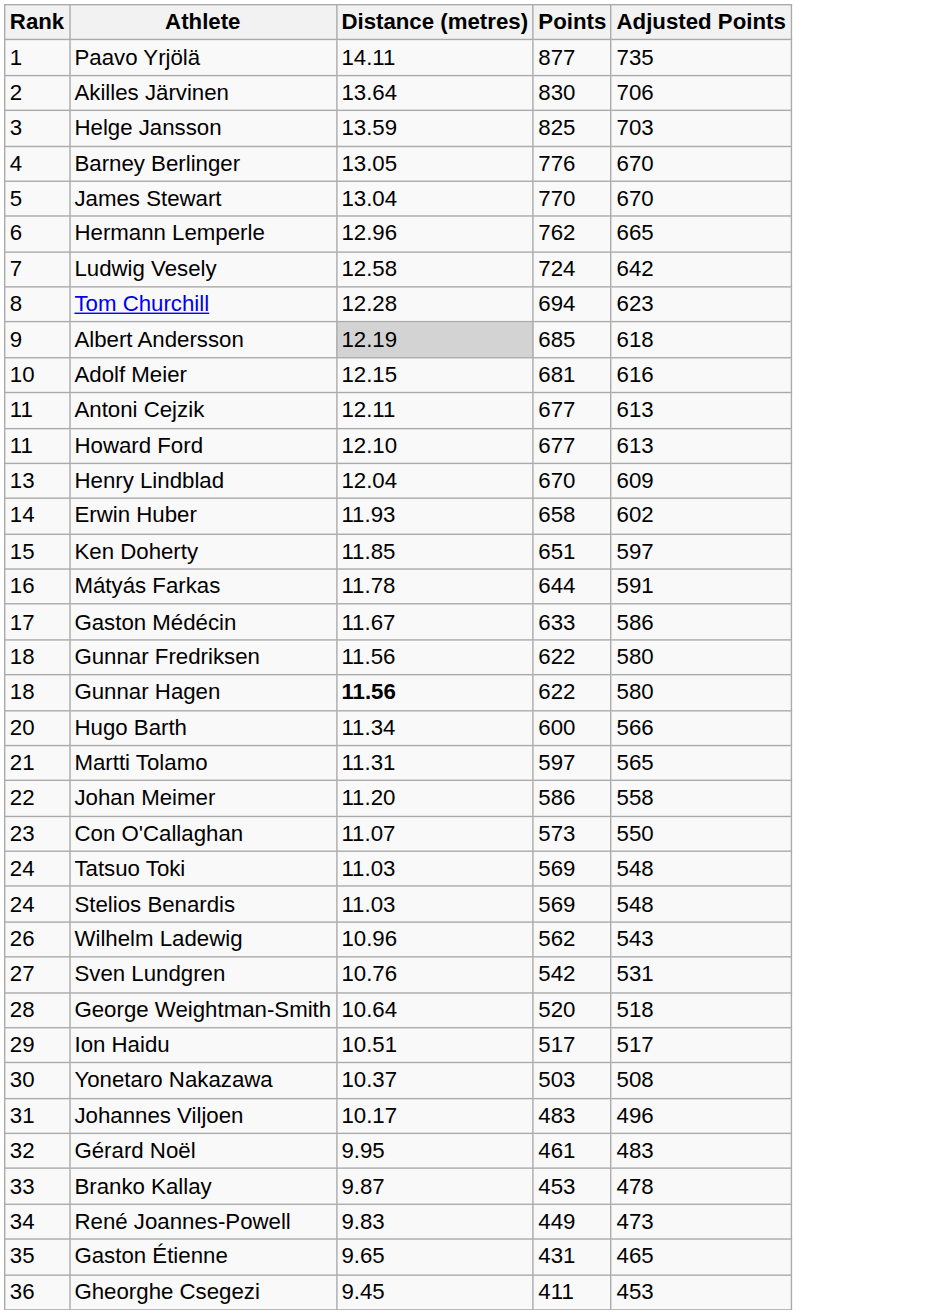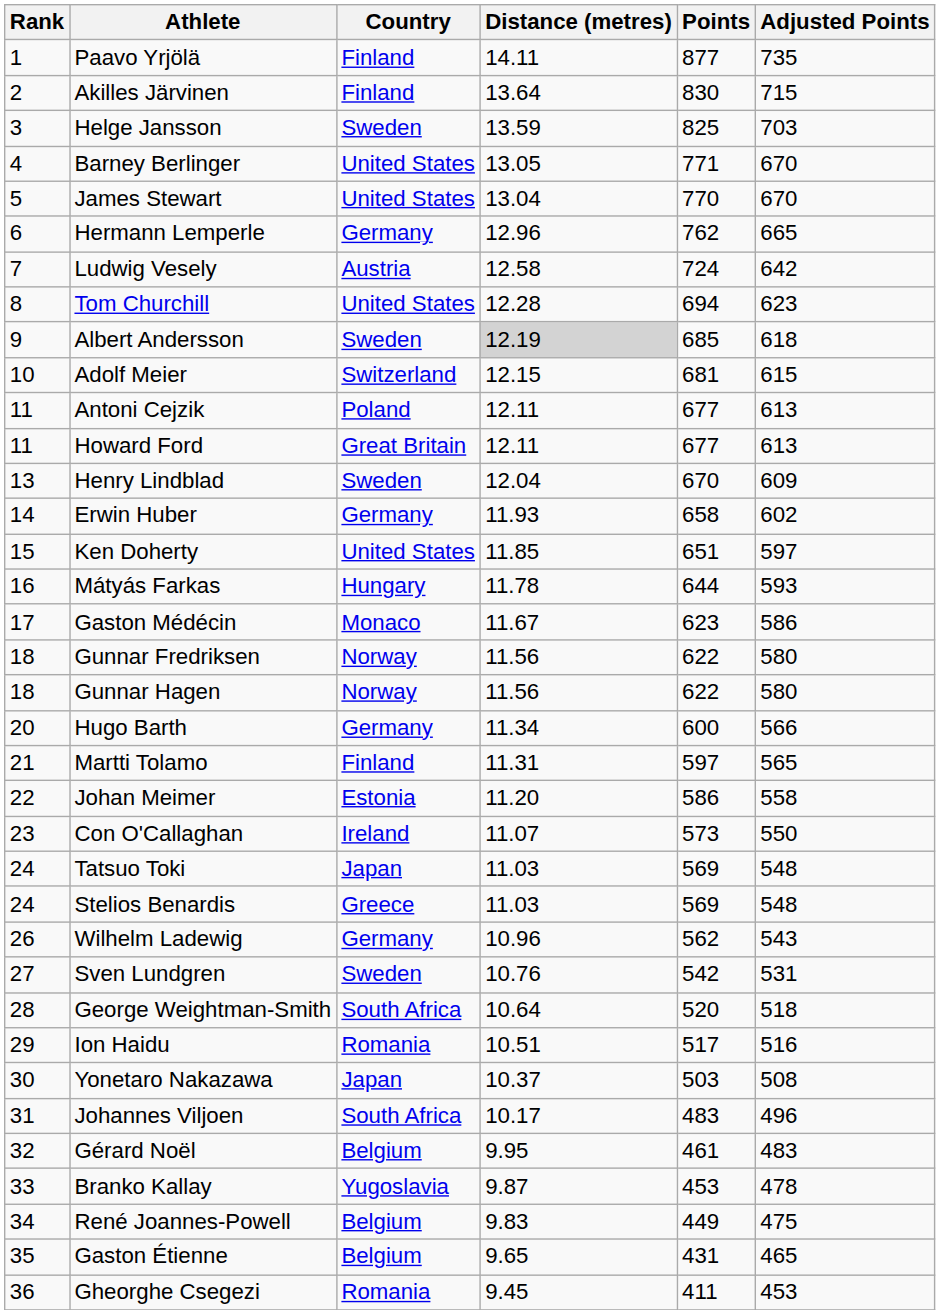 <table class="wikitable">
 <tr>
 <th>Rank</th>
 <th>Athlete</th>
+<th>Country</th>
 <th>Distance (metres)</th>
 <th>Points</th>
 <th>Adjusted Points</th>
 </tr>
 <tr>
 <td>1</td>
 <td>Paavo Yrjölä</td>
+<td><a href='#'>Finland</a></td>
 <td>14.11</td>
 <td>877</td>
 <td>735</td>
 </tr>
 <tr>
 <td>2</td>
 <td>Akilles Järvinen</td>
+<td><a href='#'>Finland</a></td>
 <td>13.64</td>
 <td>830</td>
-<td>706</td>
+<td>715</td>
 </tr>
 <tr>
 <td>3</td>
 <td>Helge Jansson</td>
+<td><a href='#'>Sweden</a></td>
 <td>13.59</td>
 <td>825</td>
 <td>703</td>
 </tr>
 <tr>
 <td>4</td>
 <td>Barney Berlinger</td>
+<td><a href='#'>United States</a></td>
 <td>13.05</td>
-<td>776</td>
+<td>771</td>
 <td>670</td>
 </tr>
 <tr>
 <td>5</td>
 <td>James Stewart</td>
+<td><a href='#'>United States</a></td>
 <td>13.04</td>
 <td>770</td>
 <td>670</td>
 </tr>
 <tr>
 <td>6</td>
 <td>Hermann Lemperle</td>
+<td><a href='#'>Germany</a></td>
 <td>12.96</td>
 <td>762</td>
 <td>665</td>
 </tr>
 <tr>
 <td>7</td>
 <td>Ludwig Vesely</td>
+<td><a href='#'>Austria</a></td>
 <td>12.58</td>
 <td>724</td>
 <td>642</td>
 </tr>
 <tr>
 <td>8</td>
 <td><a href='#'>Tom Churchill</a></td>
+<td><a href='#'>United States</a></td>
 <td>12.28</td>
 <td>694</td>
 <td>623</td>
 </tr>
 <tr>
 <td>9</td>
 <td>Albert Andersson</td>
+<td><a href='#'>Sweden</a></td>
 <td style="background: lightgrey;">12.19</td>
 <td>685</td>
 <td>618</td>
 </tr>
 <tr>
 <td>10</td>
 <td>Adolf Meier</td>
+<td><a href='#'>Switzerland</a></td>
 <td>12.15</td>
 <td>681</td>
-<td>616</td>
+<td>615</td>
 </tr>
 <tr>
 <td>11</td>
 <td>Antoni Cejzik</td>
+<td><a href='#'>Poland</a></td>
 <td>12.11</td>
 <td>677</td>
 <td>613</td>
 </tr>
 <tr>
 <td>11</td>
 <td>Howard Ford</td>
-<td>12.10</td>
+<td><a href='#'>Great Britain</a></td>
+<td>12.11</td>
 <td>677</td>
 <td>613</td>
 </tr>
 <tr>
 <td>13</td>
 <td>Henry Lindblad</td>
+<td><a href='#'>Sweden</a></td>
 <td>12.04</td>
 <td>670</td>
 <td>609</td>
 </tr>
 <tr>
 <td>14</td>
 <td>Erwin Huber</td>
+<td><a href='#'>Germany</a></td>
 <td>11.93</td>
 <td>658</td>
 <td>602</td>
 </tr>
 <tr>
 <td>15</td>
 <td>Ken Doherty</td>
+<td><a href='#'>United States</a></td>
 <td>11.85</td>
 <td>651</td>
 <td>597</td>
 </tr>
 <tr>
 <td>16</td>
 <td>Mátyás Farkas</td>
+<td><a href='#'>Hungary</a></td>
 <td>11.78</td>
 <td>644</td>
-<td>591</td>
+<td>593</td>
 </tr>
 <tr>
 <td>17</td>
 <td>Gaston Médécin</td>
+<td><a href='#'>Monaco</a></td>
 <td>11.67</td>
-<td>633</td>
+<td>623</td>
 <td>586</td>
 </tr>
 <tr>
 <td>18</td>
 <td>Gunnar Fredriksen</td>
+<td><a href='#'>Norway</a></td>
 <td>11.56</td>
 <td>622</td>
 <td>580</td>
 </tr>
 <tr>
 <td>18</td>
 <td>Gunnar Hagen</td>
-<td><strong>11.56</strong></td>
+<td><a href='#'>Norway</a></td>
+<td>11.56</td>
 <td>622</td>
 <td>580</td>
 </tr>
 <tr>
 <td>20</td>
 <td>Hugo Barth</td>
+<td><a href='#'>Germany</a></td>
 <td>11.34</td>
 <td>600</td>
 <td>566</td>
 </tr>
 <tr>
 <td>21</td>
 <td>Martti Tolamo</td>
+<td><a href='#'>Finland</a></td>
 <td>11.31</td>
 <td>597</td>
 <td>565</td>
 </tr>
 <tr>
 <td>22</td>
 <td>Johan Meimer</td>
+<td><a href='#'>Estonia</a></td>
 <td>11.20</td>
 <td>586</td>
 <td>558</td>
 </tr>
 <tr>
 <td>23</td>
 <td>Con O'Callaghan</td>
+<td><a href='#'>Ireland</a></td>
 <td>11.07</td>
 <td>573</td>
 <td>550</td>
 </tr>
 <tr>
 <td>24</td>
 <td>Tatsuo Toki</td>
+<td><a href='#'>Japan</a></td>
 <td>11.03</td>
 <td>569</td>
 <td>548</td>
 </tr>
 <tr>
 <td>24</td>
 <td>Stelios Benardis</td>
+<td><a href='#'>Greece</a></td>
 <td>11.03</td>
 <td>569</td>
 <td>548</td>
 </tr>
 <tr>
 <td>26</td>
 <td>Wilhelm Ladewig</td>
+<td><a href='#'>Germany</a></td>
 <td>10.96</td>
 <td>562</td>
 <td>543</td>
 </tr>
 <tr>
 <td>27</td>
 <td>Sven Lundgren</td>
+<td><a href='#'>Sweden</a></td>
 <td>10.76</td>
 <td>542</td>
 <td>531</td>
 </tr>
 <tr>
 <td>28</td>
 <td>George Weightman-Smith</td>
+<td><a href='#'>South Africa</a></td>
 <td>10.64</td>
 <td>520</td>
 <td>518</td>
 </tr>
 <tr>
 <td>29</td>
 <td>Ion Haidu</td>
+<td><a href='#'>Romania</a></td>
 <td>10.51</td>
 <td>517</td>
-<td>517</td>
+<td>516</td>
 </tr>
 <tr>
 <td>30</td>
 <td>Yonetaro Nakazawa</td>
+<td><a href='#'>Japan</a></td>
 <td>10.37</td>
 <td>503</td>
 <td>508</td>
 </tr>
 <tr>
 <td>31</td>
 <td>Johannes Viljoen</td>
+<td><a href='#'>South Africa</a></td>
 <td>10.17</td>
 <td>483</td>
 <td>496</td>
 </tr>
 <tr>
 <td>32</td>
 <td>Gérard Noël</td>
+<td><a href='#'>Belgium</a></td>
 <td>9.95</td>
 <td>461</td>
 <td>483</td>
 </tr>
 <tr>
 <td>33</td>
 <td>Branko Kallay</td>
+<td><a href='#'>Yugoslavia</a></td>
 <td>9.87</td>
 <td>453</td>
 <td>478</td>
 </tr>
 <tr>
 <td>34</td>
 <td>René Joannes-Powell</td>
+<td><a href='#'>Belgium</a></td>
 <td>9.83</td>
 <td>449</td>
-<td>473</td>
+<td>475</td>
 </tr>
 <tr>
 <td>35</td>
 <td>Gaston Étienne</td>
+<td><a href='#'>Belgium</a></td>
 <td>9.65</td>
 <td>431</td>
 <td>465</td>
 </tr>
 <tr>
 <td>36</td>
 <td>Gheorghe Csegezi</td>
+<td><a href='#'>Romania</a></td>
 <td>9.45</td>
 <td>411</td>
 <td>453</td>
 </tr>
 </table>
